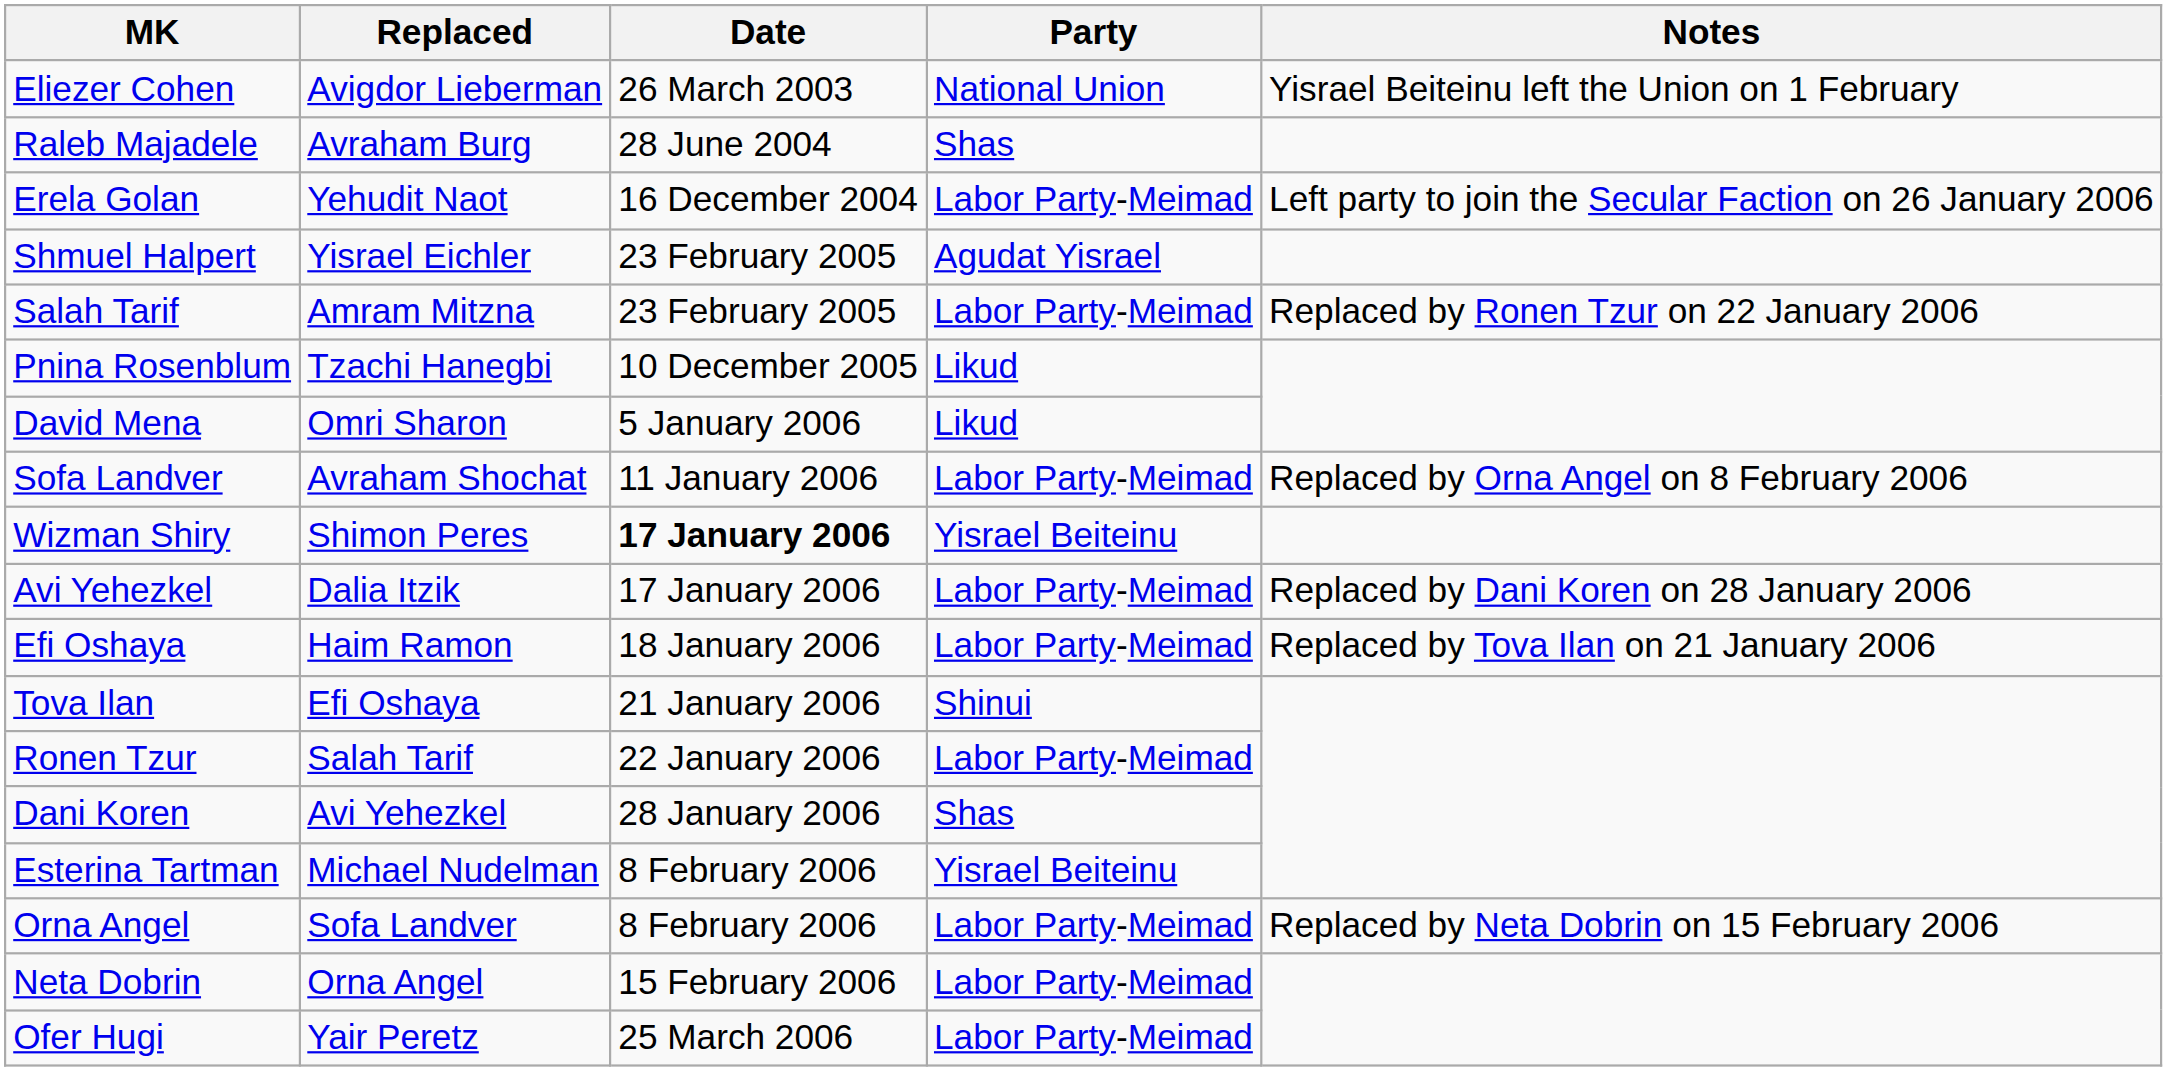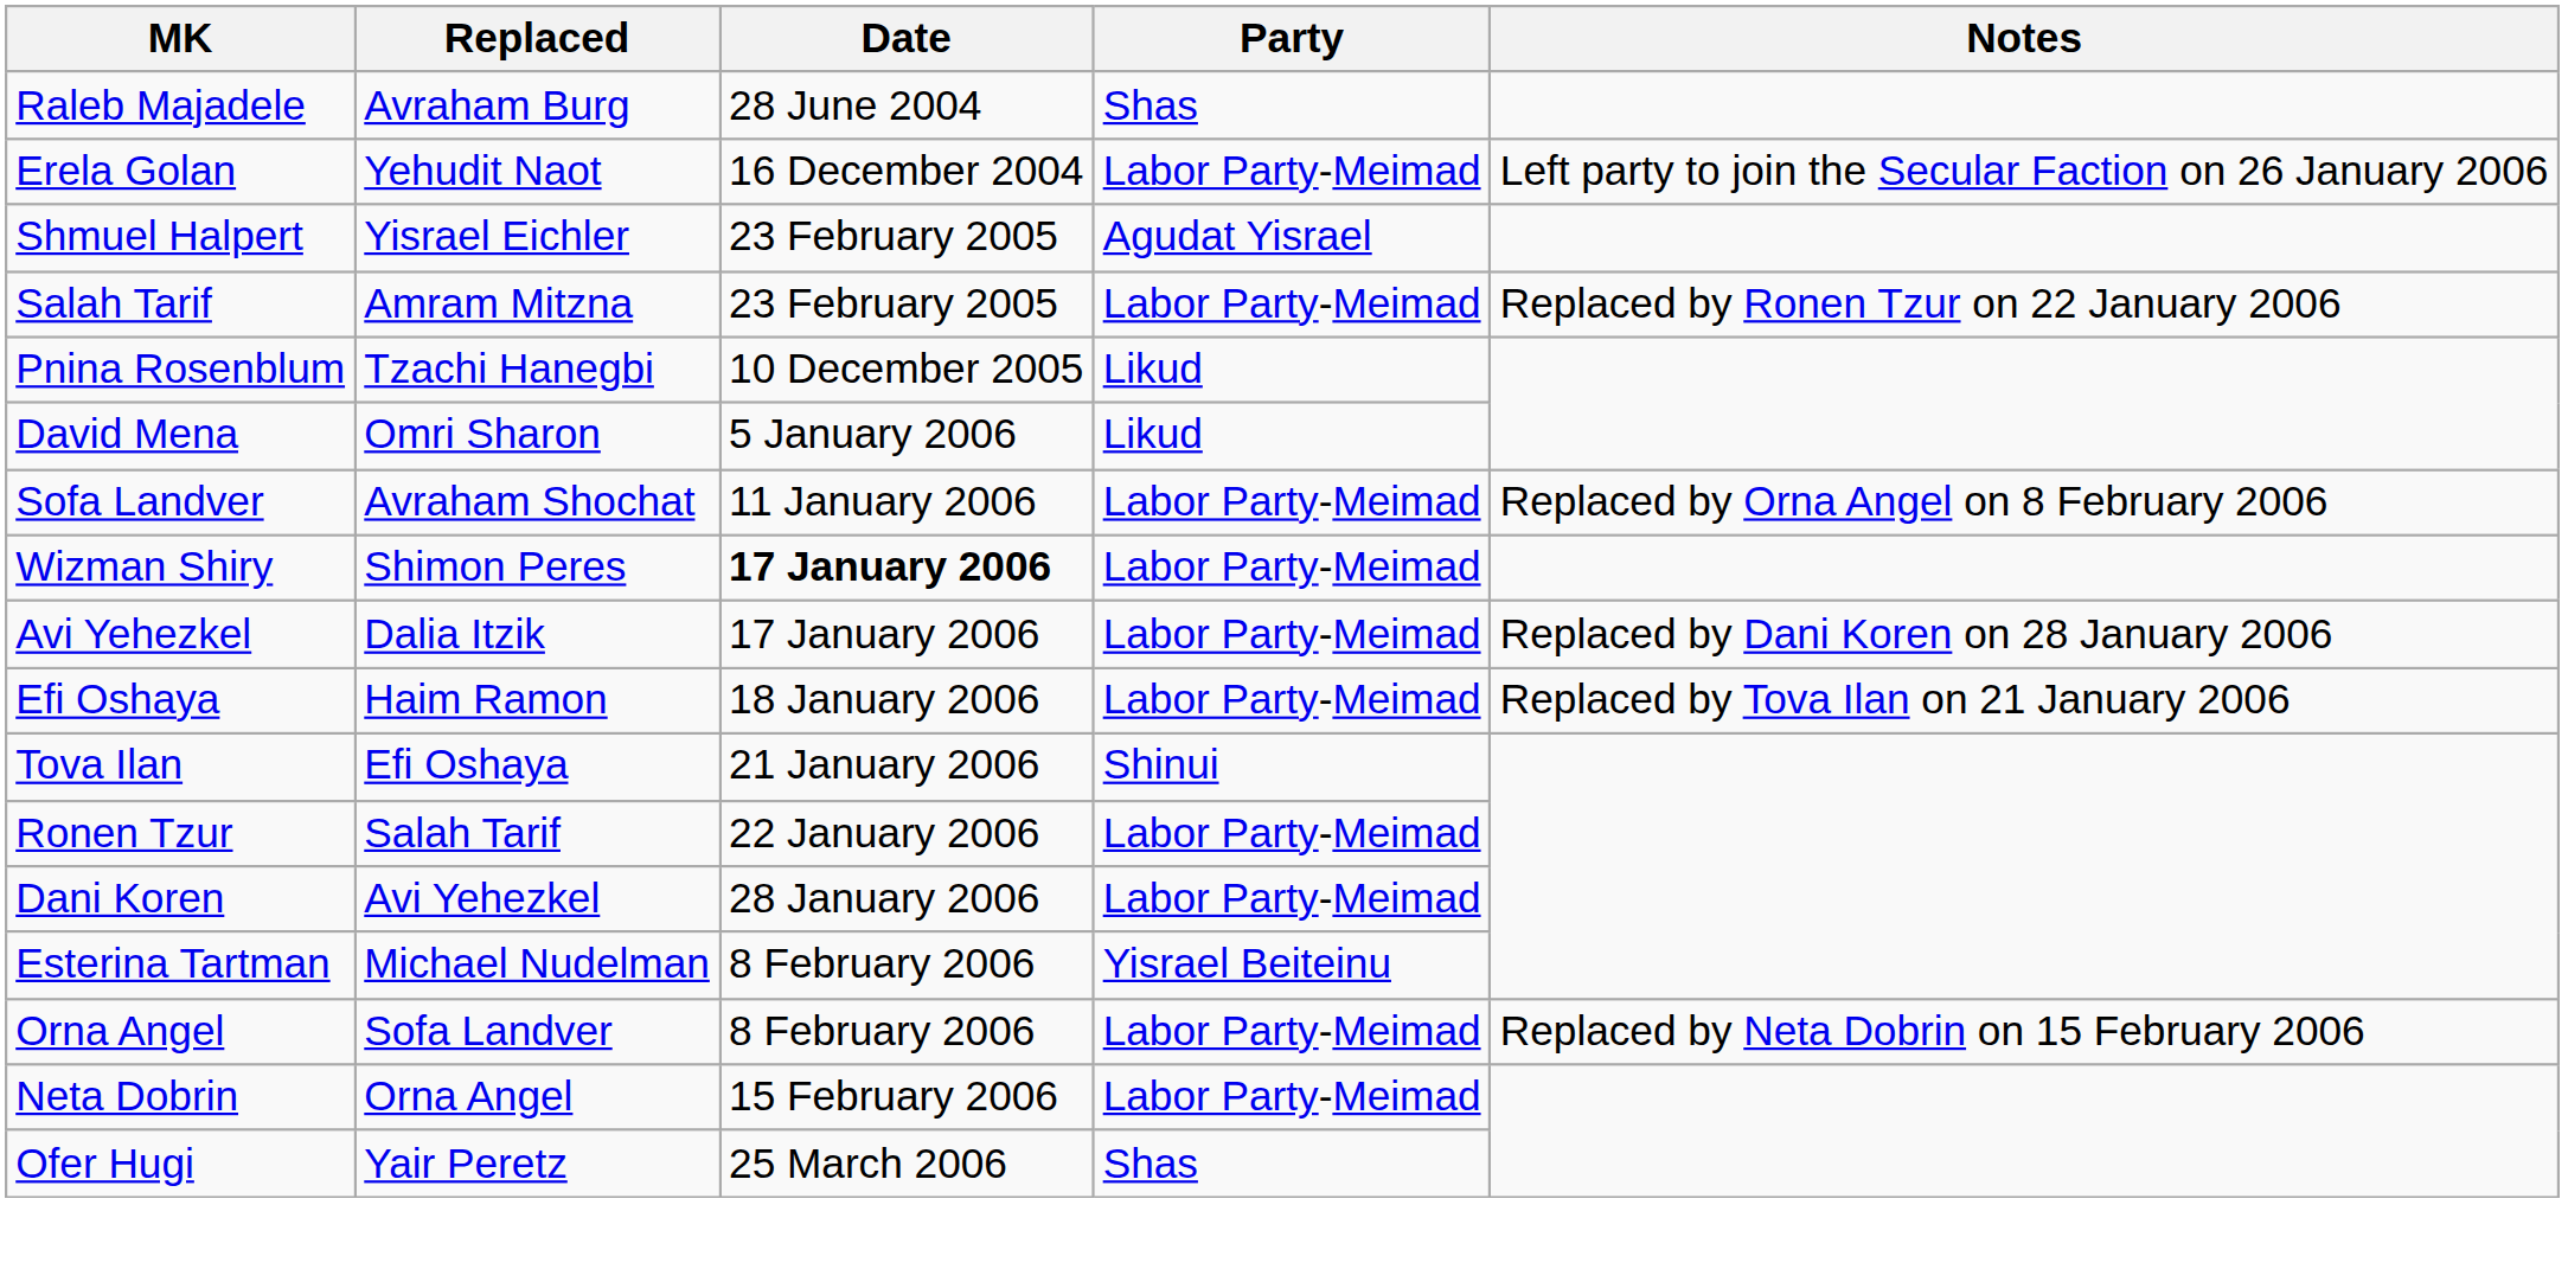 <table class="sort wikitable sortable" style="text-align:left">
 <tr>
 <th>MK</th>
 <th>Replaced</th>
 <th>Date</th>
 <th>Party</th>
 <th>Notes</th>
-</tr>
-<tr>
-<td><a href='#'>Eliezer Cohen</a></td>
-<td><a href='#'>Avigdor Lieberman</a></td>
-<td>26 March 2003</td>
-<td><a href='#'>National Union</a></td>
-<td>Yisrael Beiteinu left the Union on 1 February</td>
 </tr>
 <tr>
 <td><a href='#'>Raleb Majadele</a></td>
 <td><a href='#'>Avraham Burg</a></td>
 <td>28 June 2004</td>
 <td><a href='#'>Shas</a></td>
 </tr>
 <tr>
 <td><a href='#'>Erela Golan</a></td>
 <td><a href='#'>Yehudit Naot</a></td>
 <td>16 December 2004</td>
 <td><a href='#'>Labor Party</a>-<a href='#'>Meimad</a></td>
 <td>Left party to join the <a href='#'>Secular Faction</a> on 26 January 2006</td>
 </tr>
 <tr>
 <td><a href='#'>Shmuel Halpert</a></td>
 <td><a href='#'>Yisrael Eichler</a></td>
 <td>23 February 2005</td>
 <td><a href='#'>Agudat Yisrael</a></td>
 </tr>
 <tr>
 <td><a href='#'>Salah Tarif</a></td>
 <td><a href='#'>Amram Mitzna</a></td>
 <td>23 February 2005</td>
 <td><a href='#'>Labor Party</a>-<a href='#'>Meimad</a></td>
 <td>Replaced by <a href='#'>Ronen Tzur</a> on 22 January 2006</td>
 </tr>
 <tr>
 <td><a href='#'>Pnina Rosenblum</a></td>
 <td><a href='#'>Tzachi Hanegbi</a></td>
 <td>10 December 2005</td>
 <td><a href='#'>Likud</a></td>
 </tr>
 <tr>
 <td><a href='#'>David Mena</a></td>
 <td><a href='#'>Omri Sharon</a></td>
 <td>5 January 2006</td>
 <td><a href='#'>Likud</a></td>
 </tr>
 <tr>
 <td><a href='#'>Sofa Landver</a></td>
 <td><a href='#'>Avraham Shochat</a></td>
 <td>11 January 2006</td>
 <td><a href='#'>Labor Party</a>-<a href='#'>Meimad</a></td>
 <td>Replaced by <a href='#'>Orna Angel</a> on 8 February 2006</td>
 </tr>
 <tr>
 <td><a href='#'>Wizman Shiry</a></td>
 <td><a href='#'>Shimon Peres</a></td>
 <td><strong>17 January 2006</strong></td>
-<td><a href='#'>Yisrael Beiteinu</a></td>
+<td><a href='#'>Labor Party</a>-<a href='#'>Meimad</a></td>
 </tr>
 <tr>
 <td><a href='#'>Avi Yehezkel</a></td>
 <td><a href='#'>Dalia Itzik</a></td>
 <td>17 January 2006</td>
 <td><a href='#'>Labor Party</a>-<a href='#'>Meimad</a></td>
 <td>Replaced by <a href='#'>Dani Koren</a> on 28 January 2006</td>
 </tr>
 <tr>
 <td><a href='#'>Efi Oshaya</a></td>
 <td><a href='#'>Haim Ramon</a></td>
 <td>18 January 2006</td>
 <td><a href='#'>Labor Party</a>-<a href='#'>Meimad</a></td>
 <td>Replaced by <a href='#'>Tova Ilan</a> on 21 January 2006</td>
 </tr>
 <tr>
 <td><a href='#'>Tova Ilan</a></td>
 <td><a href='#'>Efi Oshaya</a></td>
 <td>21 January 2006</td>
 <td><a href='#'>Shinui</a></td>
 </tr>
 <tr>
 <td><a href='#'>Ronen Tzur</a></td>
 <td><a href='#'>Salah Tarif</a></td>
 <td>22 January 2006</td>
 <td><a href='#'>Labor Party</a>-<a href='#'>Meimad</a></td>
 </tr>
 <tr>
 <td><a href='#'>Dani Koren</a></td>
 <td><a href='#'>Avi Yehezkel</a></td>
 <td>28 January 2006</td>
-<td><a href='#'>Shas</a></td>
+<td><a href='#'>Labor Party</a>-<a href='#'>Meimad</a></td>
 </tr>
 <tr>
 <td><a href='#'>Esterina Tartman</a></td>
 <td><a href='#'>Michael Nudelman</a></td>
 <td>8 February 2006</td>
 <td><a href='#'>Yisrael Beiteinu</a></td>
 </tr>
 <tr>
 <td><a href='#'>Orna Angel</a></td>
 <td><a href='#'>Sofa Landver</a></td>
 <td>8 February 2006</td>
 <td><a href='#'>Labor Party</a>-<a href='#'>Meimad</a></td>
 <td>Replaced by <a href='#'>Neta Dobrin</a> on 15 February 2006</td>
 </tr>
 <tr>
 <td><a href='#'>Neta Dobrin</a></td>
 <td><a href='#'>Orna Angel</a></td>
 <td>15 February 2006</td>
 <td><a href='#'>Labor Party</a>-<a href='#'>Meimad</a></td>
 </tr>
 <tr>
 <td><a href='#'>Ofer Hugi</a></td>
 <td><a href='#'>Yair Peretz</a></td>
 <td>25 March 2006</td>
-<td><a href='#'>Labor Party</a>-<a href='#'>Meimad</a></td>
+<td><a href='#'>Shas</a></td>
 </tr>
 </table>
